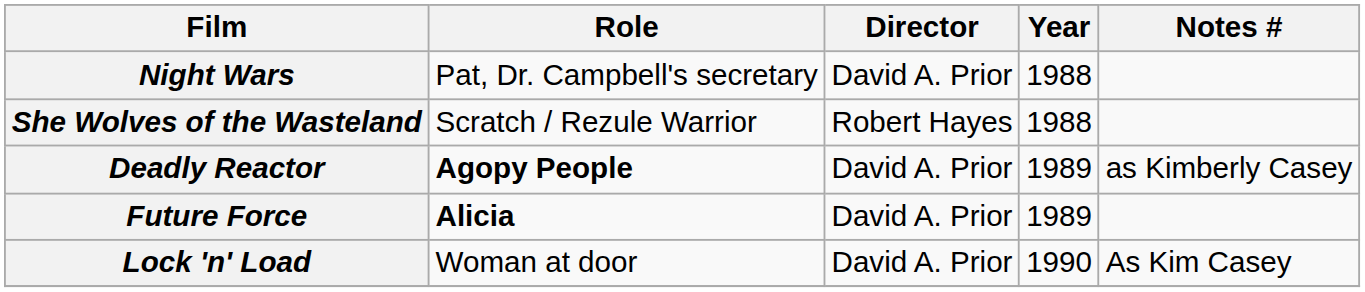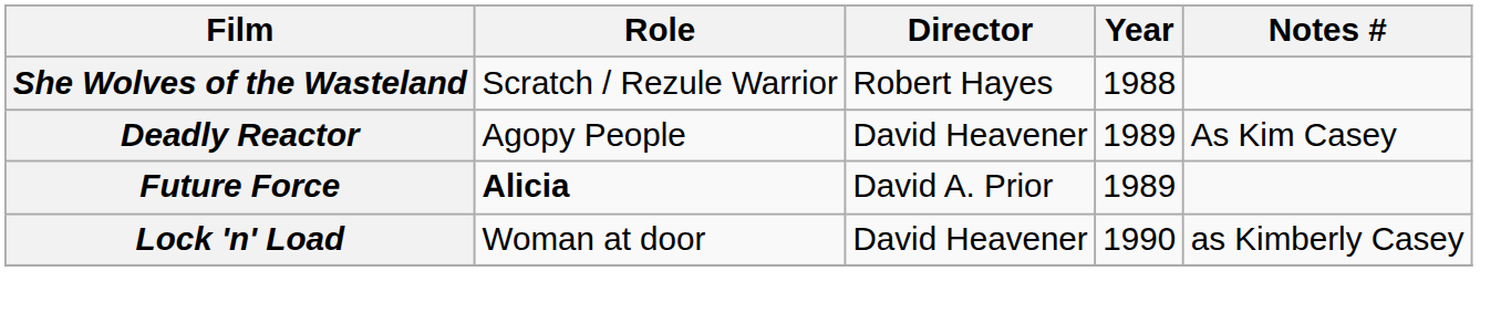 <table class="wikitable plainrowheaders sortable">
 <tr>
 <th scope="col">Film</th>
 <th scope="col">Role</th>
 <th scope="col">Director</th>
 <th scope="col">Year</th>
 <th scope="col" class="unsortable">Notes #</th>
-</tr>
-<tr>
-<th scope="row"><em>Night Wars</em></th>
-<td>Pat, Dr. Campbell's secretary</td>
-<td>David A. Prior</td>
-<td>1988</td>
-<td></td>
 </tr>
 <tr>
 <th scope="row"><em>She Wolves of the Wasteland</em></th>
 <td>Scratch / Rezule Warrior</td>
 <td>Robert Hayes</td>
 <td>1988</td>
 <td></td>
 </tr>
 <tr>
 <th scope="row"><em>Deadly Reactor </em></th>
-<td><strong>Agopy People</strong></td>
-<td>David A. Prior</td>
+<td>Agopy People</td>
+<td>David Heavener</td>
 <td>1989</td>
-<td>as Kimberly Casey</td>
+<td>As Kim Casey</td>
 </tr>
 <tr>
 <th scope="row"><em>Future Force</em></th>
 <td><strong>Alicia</strong></td>
 <td>David A. Prior</td>
 <td>1989</td>
 <td></td>
 </tr>
 <tr>
 <th scope="row"><em>Lock 'n' Load</em></th>
 <td>Woman at door</td>
-<td>David A. Prior</td>
+<td>David Heavener</td>
 <td>1990</td>
-<td>As Kim Casey</td>
+<td>as Kimberly Casey</td>
 </tr>
 <tr>
 </tr>
 </table>
